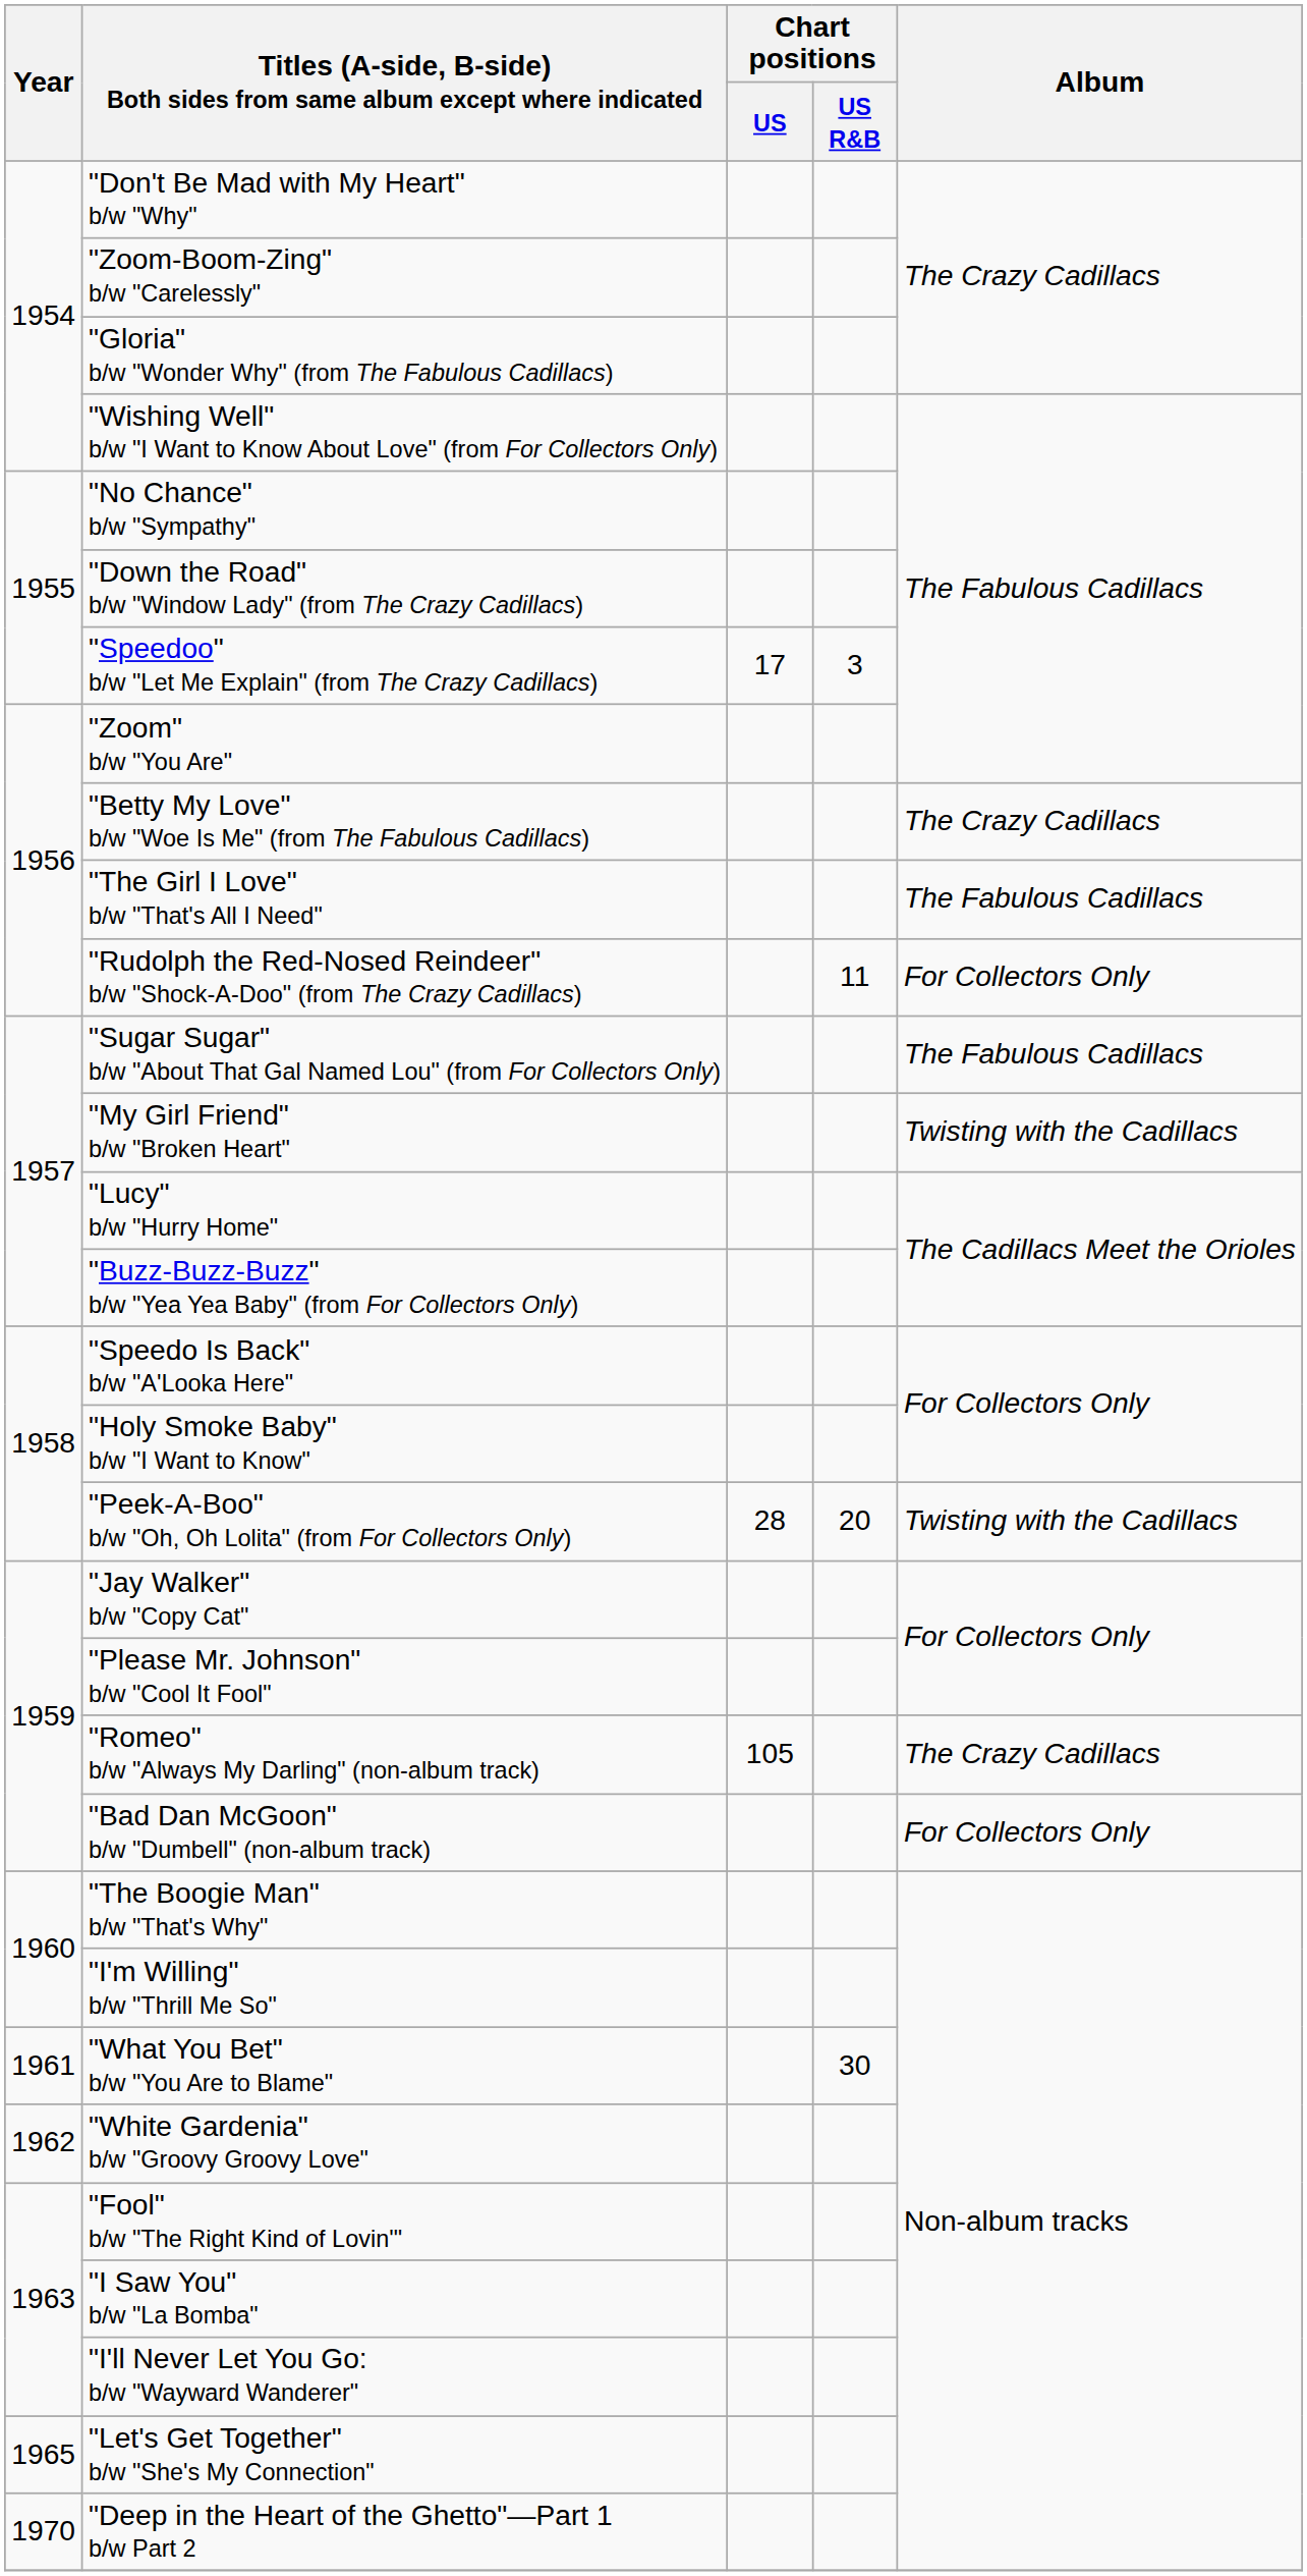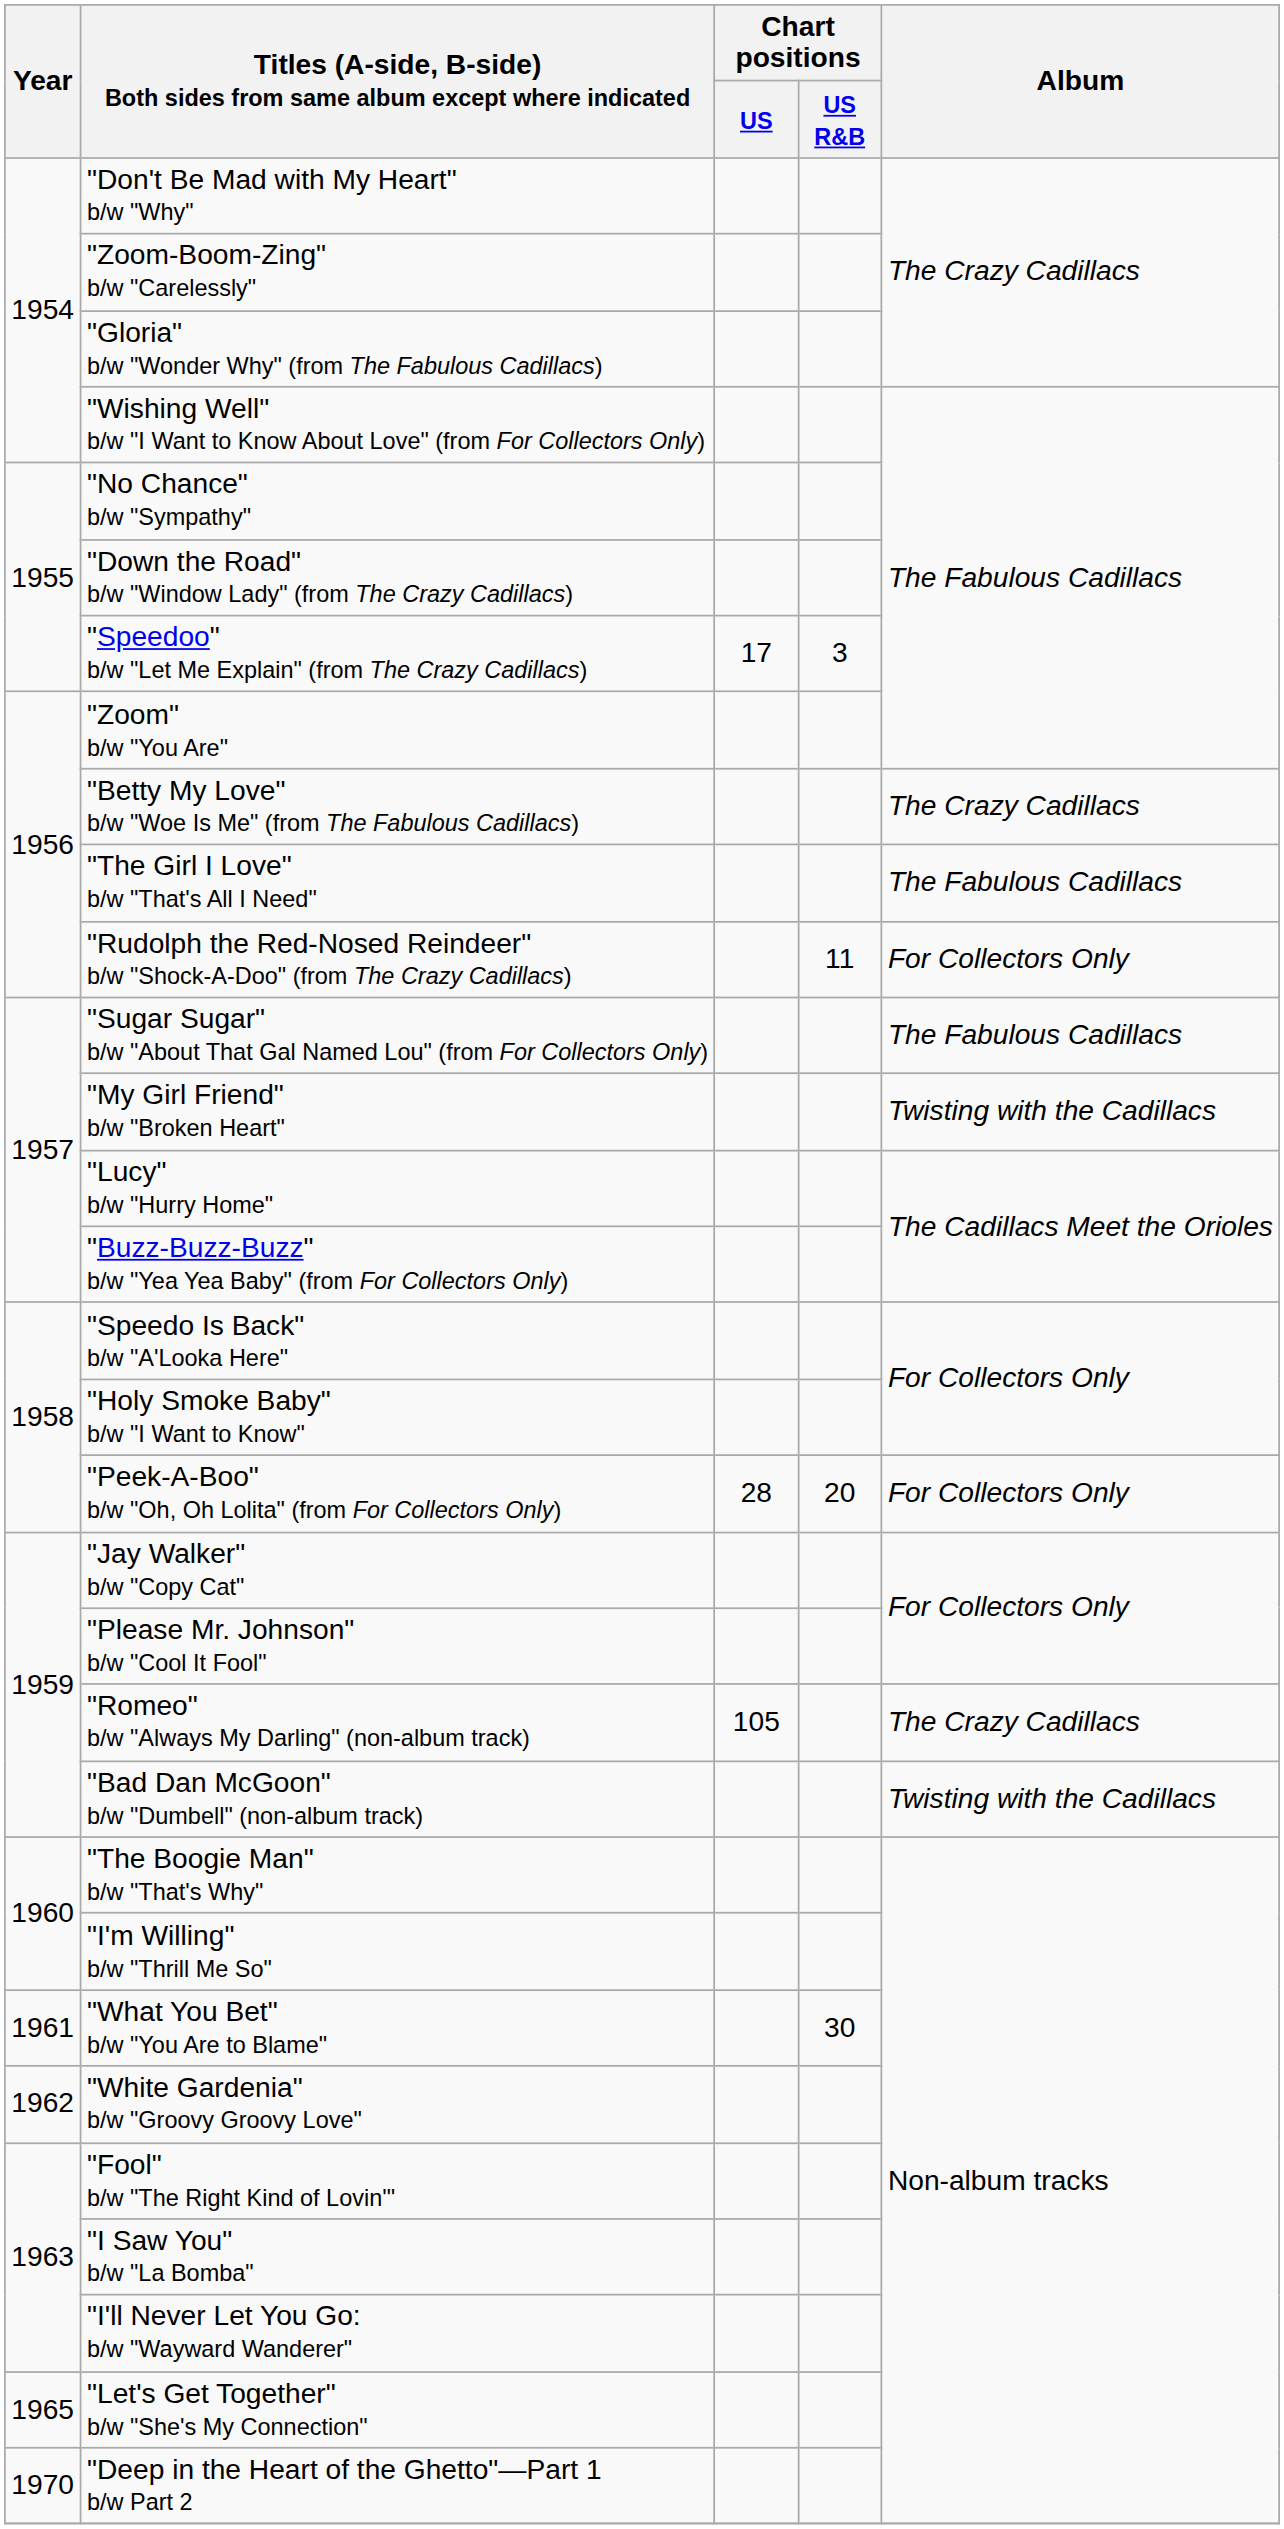 <table class="wikitable">
 <tr>
 <th rowspan="2">Year</th>
 <th rowspan="2">Titles (A-side, B-side)<br><small>Both sides from same album except where indicated</small></th>
 <th colspan="2">Chart positions</th>
 <th rowspan="2">Album</th>
 </tr>
 <tr>
 <th width="40"><small><a href='#'>US</a></small></th>
 <th width="40"><small><a href='#'>US R&B</a> </small></th>
 </tr>
 <tr>
 <td rowspan="4">1954</td>
 <td align="left">"Don't Be Mad with My Heart"<br><small>b/w "Why"</small></td>
 <td align="center"></td>
 <td align="center"></td>
 <td align="left" rowspan="3"><em>The Crazy Cadillacs</em></td>
 </tr>
 <tr>
 <td align="left">"Zoom-Boom-Zing"<br><small>b/w "Carelessly"</small></td>
 <td align="center"></td>
 <td align="center"></td>
 </tr>
 <tr>
 <td align="left">"Gloria"<br><small>b/w "Wonder Why" (from <em>The Fabulous Cadillacs</em>)</small></td>
 <td align="center"></td>
 <td align="center"></td>
 </tr>
 <tr>
 <td align="left">"Wishing Well"<br><small>b/w "I Want to Know About Love" (from <em>For Collectors Only</em>)</small></td>
 <td align="center"></td>
 <td align="center"></td>
 <td align="left" rowspan="5"><em>The Fabulous Cadillacs</em></td>
 </tr>
 <tr>
 <td rowspan="3">1955</td>
 <td align="left">"No Chance"<br><small>b/w "Sympathy"</small></td>
 <td align="center"></td>
 <td align="center"></td>
 </tr>
 <tr>
 <td align="left">"Down the Road"<br><small>b/w "Window Lady" (from <em>The Crazy Cadillacs</em>)</small></td>
 <td align="center"></td>
 <td align="center"></td>
 </tr>
 <tr>
 <td align="left">"<a href='#'>Speedoo</a>"<br><small>b/w "Let Me Explain" (from <em>The Crazy Cadillacs</em>)</small></td>
 <td align="center">17</td>
 <td align="center">3</td>
 </tr>
 <tr>
 <td rowspan="4">1956</td>
 <td align="left">"Zoom"<br><small>b/w "You Are"</small></td>
 <td align="center"></td>
 <td align="center"></td>
 </tr>
 <tr>
 <td align="left">"Betty My Love"<br><small>b/w "Woe Is Me" (from <em>The Fabulous Cadillacs</em>)</small></td>
 <td align="center"></td>
 <td align="center"></td>
 <td align="left"><em>The Crazy Cadillacs</em></td>
 </tr>
 <tr>
 <td align="left">"The Girl I Love"<br><small>b/w "That's All I Need"</small></td>
 <td align="center"></td>
 <td align="center"></td>
 <td align="left"><em>The Fabulous Cadillacs</em></td>
 </tr>
 <tr>
 <td align="left">"Rudolph the Red-Nosed Reindeer"<br><small>b/w "Shock-A-Doo" (from <em>The Crazy Cadillacs</em>)</small></td>
 <td align="center"></td>
 <td align="center">11</td>
 <td align="left"><em>For Collectors Only</em></td>
 </tr>
 <tr>
 <td rowspan="4">1957</td>
 <td align="left">"Sugar Sugar"<br><small>b/w "About That Gal Named Lou" (from <em>For Collectors Only</em>)</small></td>
 <td align="center"></td>
 <td align="center"></td>
 <td align="left"><em>The Fabulous Cadillacs</em></td>
 </tr>
 <tr>
 <td align="left">"My Girl Friend"<br><small>b/w "Broken Heart"</small></td>
 <td align="center"></td>
 <td align="center"></td>
 <td align="left"><em>Twisting with the Cadillacs</em></td>
 </tr>
 <tr>
 <td align="left">"Lucy"<br><small>b/w "Hurry Home"</small></td>
 <td align="center"></td>
 <td align="center"></td>
 <td align="left" rowspan="2"><em>The Cadillacs Meet the Orioles</em></td>
 </tr>
 <tr>
 <td align="left">"<a href='#'>Buzz-Buzz-Buzz</a>"<br><small>b/w "Yea Yea Baby" (from <em>For Collectors Only</em>)</small></td>
 <td align="center"></td>
 <td align="center"></td>
 </tr>
 <tr>
 <td rowspan="3">1958</td>
 <td align="left">"Speedo Is Back"<br><small>b/w "A'Looka Here"</small></td>
 <td align="center"></td>
 <td align="center"></td>
 <td align="left" rowspan="2"><em>For Collectors Only</em></td>
 </tr>
 <tr>
 <td align="left">"Holy Smoke Baby"<br><small>b/w "I Want to Know"</small></td>
 <td align="center"></td>
 <td align="center"></td>
 </tr>
 <tr>
 <td align="left">"Peek-A-Boo"<br><small>b/w "Oh, Oh Lolita" (from <em>For Collectors Only</em>)</small></td>
 <td align="center">28</td>
 <td align="center">20</td>
-<td align="left"><em>Twisting with the Cadillacs</em></td>
+<td align="left"><em>For Collectors Only</em></td>
 </tr>
 <tr>
 <td rowspan="4">1959</td>
 <td align="left">"Jay Walker"<br><small>b/w "Copy Cat"</small></td>
 <td align="center"></td>
 <td align="center"></td>
 <td align="left" rowspan="2"><em>For Collectors Only</em></td>
 </tr>
 <tr>
 <td align="left">"Please Mr. Johnson"<br><small>b/w "Cool It Fool"</small></td>
 <td align="center"></td>
 <td align="center"></td>
 </tr>
 <tr>
 <td align="left">"Romeo"<br><small>b/w "Always My Darling" (non-album track)</small></td>
 <td align="center">105</td>
 <td align="center"></td>
 <td align="left"><em>The Crazy Cadillacs</em></td>
 </tr>
 <tr>
 <td align="left">"Bad Dan McGoon"<br><small>b/w "Dumbell" (non-album track)</small></td>
 <td align="center"></td>
 <td align="center"></td>
-<td align="left"><em>For Collectors Only</em></td>
+<td align="left"><em>Twisting with the Cadillacs</em></td>
 </tr>
 <tr>
 <td rowspan="2">1960</td>
 <td align="left">"The Boogie Man"<br><small>b/w "That's Why"</small></td>
 <td align="center"></td>
 <td align="center"></td>
 <td align="left" rowspan="9">Non-album tracks</td>
 </tr>
 <tr>
 <td align="left">"I'm Willing"<br><small>b/w "Thrill Me So"</small></td>
 <td align="center"></td>
 <td align="center"></td>
 </tr>
 <tr>
 <td>1961</td>
 <td align="left">"What You Bet"<br><small>b/w "You Are to Blame"</small></td>
 <td align="center"></td>
 <td align="center">30</td>
 </tr>
 <tr>
 <td>1962</td>
 <td align="left">"White Gardenia"<br><small>b/w "Groovy Groovy Love"</small></td>
 <td align="center"></td>
 <td align="center"></td>
 </tr>
 <tr>
 <td rowspan="3">1963</td>
 <td align="left">"Fool"<br><small>b/w "The Right Kind of Lovin'"</small></td>
 <td align="center"></td>
 <td align="center"></td>
 </tr>
 <tr>
 <td align="left">"I Saw You"<br><small>b/w "La Bomba"</small></td>
 <td align="center"></td>
 <td align="center"></td>
 </tr>
 <tr>
 <td align="left">"I'll Never Let You Go:<br><small>b/w "Wayward Wanderer"</small></td>
 <td align="center"></td>
 <td align="center"></td>
 </tr>
 <tr>
 <td>1965</td>
 <td align="left">"Let's Get Together"<br><small>b/w "She's My Connection"</small></td>
 <td align="center"></td>
 <td align="center"></td>
 </tr>
 <tr>
 <td>1970</td>
 <td align="left">"Deep in the Heart of the Ghetto"—Part 1<br><small>b/w Part 2</small></td>
 <td align="center"></td>
 <td align="center"></td>
 </tr>
 <tr>
 </tr>
 </table>
